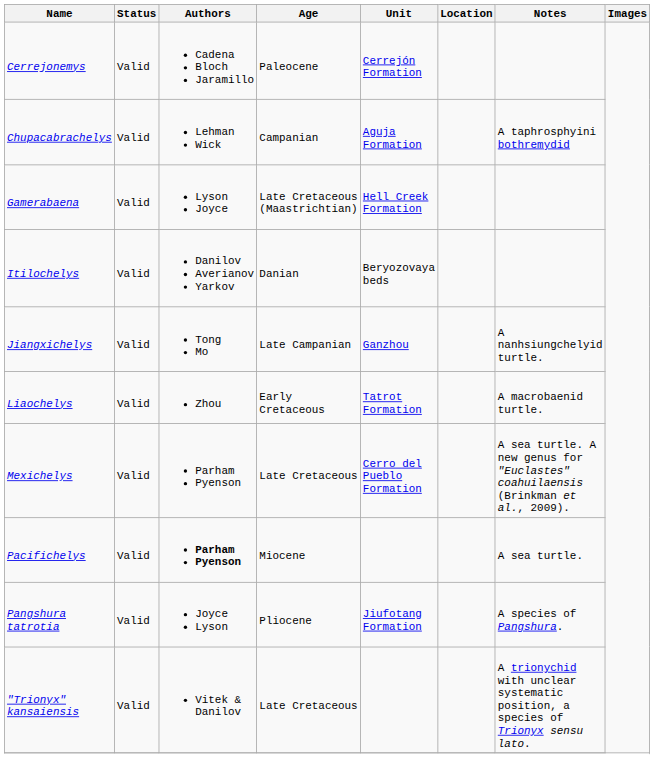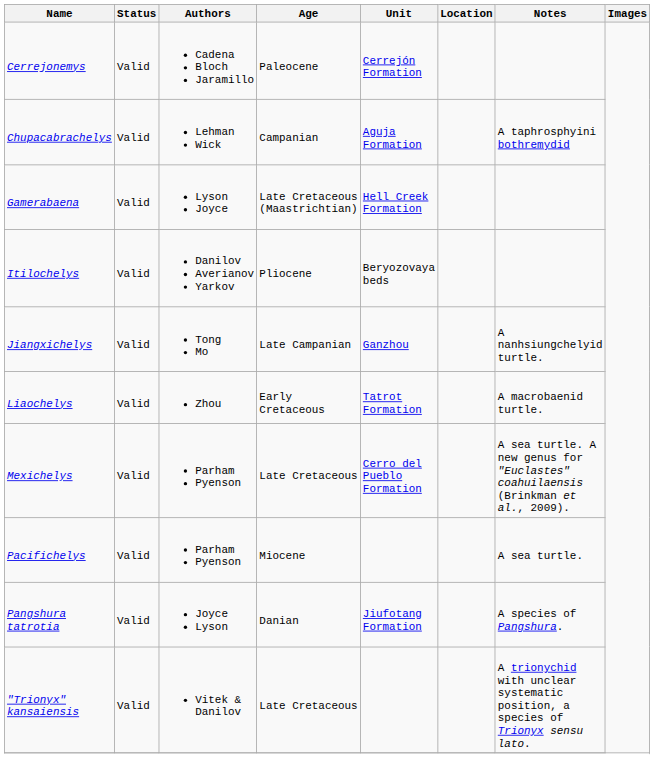 <table class="wikitable sortable" align="center" width="100%">
 <tr>
 <th>Name</th>
 <th>Status</th>
 <th>Authors</th>
 <th>Age</th>
 <th>Unit</th>
 <th>Location</th>
 <th width="33%" class="unsortable">Notes</th>
 <th class="unsortable">Images</th>
 </tr>
 <tr>
 <td><br><em><a href='#'>Cerrejonemys</a></em></td>
 <td><br>Valid</td>
 <td><br><ul><li>Cadena</li><li>Bloch</li><li>Jaramillo</li></ul></td>
 <td><br>Paleocene</td>
 <td><br><a href='#'>Cerrejón Formation</a></td>
 <td><br></td>
 <td></td>
 <td rowspan="99"><br></td>
 </tr>
 <tr>
 <td><br><em><a href='#'>Chupacabrachelys</a></em></td>
 <td><br>Valid</td>
 <td><br><ul><li>Lehman</li><li>Wick</li></ul></td>
 <td><br>Campanian</td>
 <td><br><a href='#'>Aguja Formation</a></td>
 <td><br></td>
 <td><br>A taphrosphyini <a href='#'>bothremydid</a></td>
 </tr>
 <tr>
 <td><br><em><a href='#'>Gamerabaena</a></em></td>
 <td><br>Valid</td>
 <td><br><ul><li>Lyson</li><li>Joyce</li></ul></td>
 <td><br>Late Cretaceous (Maastrichtian)</td>
 <td><br><a href='#'>Hell Creek Formation</a></td>
 <td><br></td>
 <td></td>
 </tr>
 <tr>
 <td><br><em><a href='#'>Itilochelys</a></em></td>
 <td><br>Valid</td>
 <td><br><ul><li>Danilov</li><li>Averianov</li><li>Yarkov</li></ul></td>
-<td><br>Danian</td>
+<td><br>Pliocene</td>
 <td><br>Beryozovaya beds</td>
 <td><br></td>
 <td></td>
 </tr>
 <tr>
 <td><br><em><a href='#'>Jiangxichelys</a></em></td>
 <td><br>Valid</td>
 <td><br><ul><li>Tong</li><li>Mo</li></ul></td>
 <td><br>Late Campanian</td>
 <td><br><a href='#'>Ganzhou</a></td>
 <td><br></td>
 <td><br>A nanhsiungchelyid turtle.</td>
 </tr>
 <tr>
 <td><br><em><a href='#'>Liaochelys</a></em></td>
 <td><br>Valid</td>
 <td><br><ul><li>Zhou</li></ul></td>
 <td><br>Early Cretaceous</td>
 <td><br><a href='#'>Tatrot Formation</a></td>
 <td><br></td>
 <td><br>A macrobaenid turtle.</td>
 </tr>
 <tr>
 <td><br><em><a href='#'>Mexichelys</a></em></td>
 <td><br>Valid</td>
 <td><br><ul><li>Parham</li><li>Pyenson</li></ul></td>
 <td><br>Late Cretaceous</td>
 <td><br><a href='#'>Cerro del Pueblo Formation</a></td>
 <td><br></td>
 <td><br>A sea turtle. A new genus for <em>"Euclastes" coahuilaensis</em> (Brinkman <em>et al.</em>, 2009).</td>
 </tr>
 <tr>
 <td><br><em><a href='#'>Pacifichelys</a></em></td>
 <td><br>Valid</td>
-<td><strong><br><ul><li>Parham</li><li>Pyenson</li></ul></strong></td>
+<td><br><ul><li>Parham</li><li>Pyenson</li></ul></td>
 <td><br>Miocene</td>
 <td></td>
 <td><br> <br> </td>
 <td><br>A sea turtle.</td>
 </tr>
 <tr>
 <td><br><em><a href='#'>Pangshura tatrotia</a></em></td>
 <td><br>Valid</td>
 <td><br><ul><li>Joyce</li><li>Lyson</li></ul></td>
-<td><br>Pliocene</td>
+<td><br>Danian</td>
 <td><br><a href='#'>Jiufotang Formation</a></td>
 <td><br></td>
 <td><br>A species of <em><a href='#'>Pangshura</a></em>.</td>
 </tr>
 <tr>
 <td><br><em><a href='#'>"Trionyx" kansaiensis</a></em></td>
 <td><br>Valid</td>
 <td><br><ul><li>Vitek & Danilov</li></ul></td>
 <td><br>Late Cretaceous</td>
 <td></td>
 <td><br><br></td>
 <td><br>A <a href='#'>trionychid</a> with unclear systematic position, a species of <em><a href='#'>Trionyx</a></em> <em>sensu lato</em>.</td>
 </tr>
 <tr>
 </tr>
 </table>
